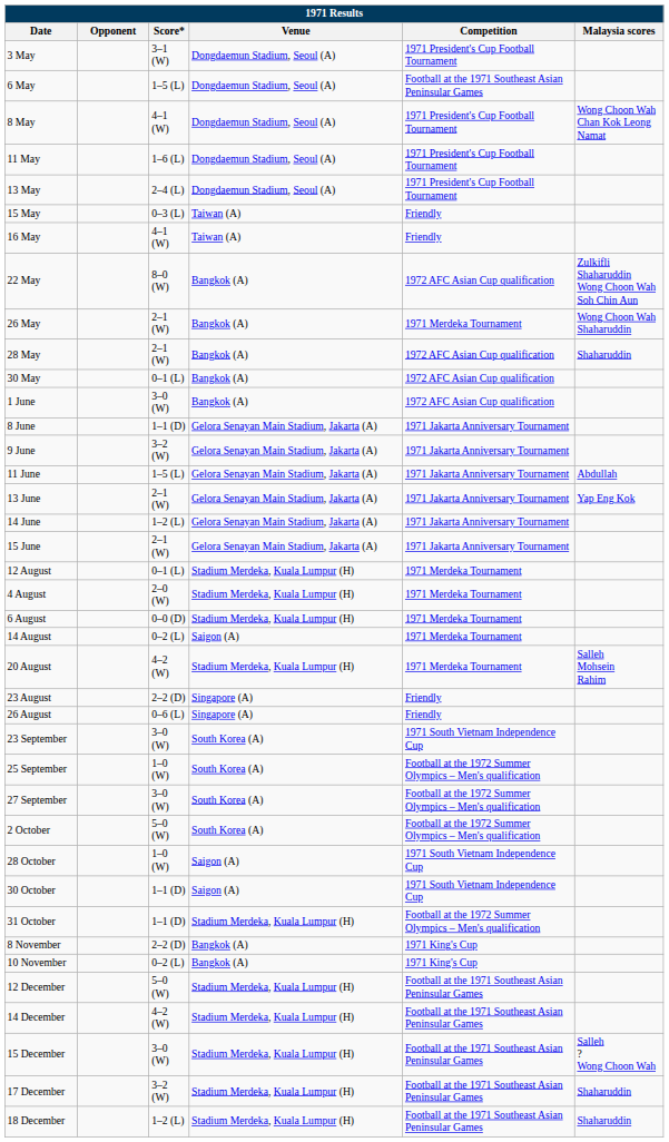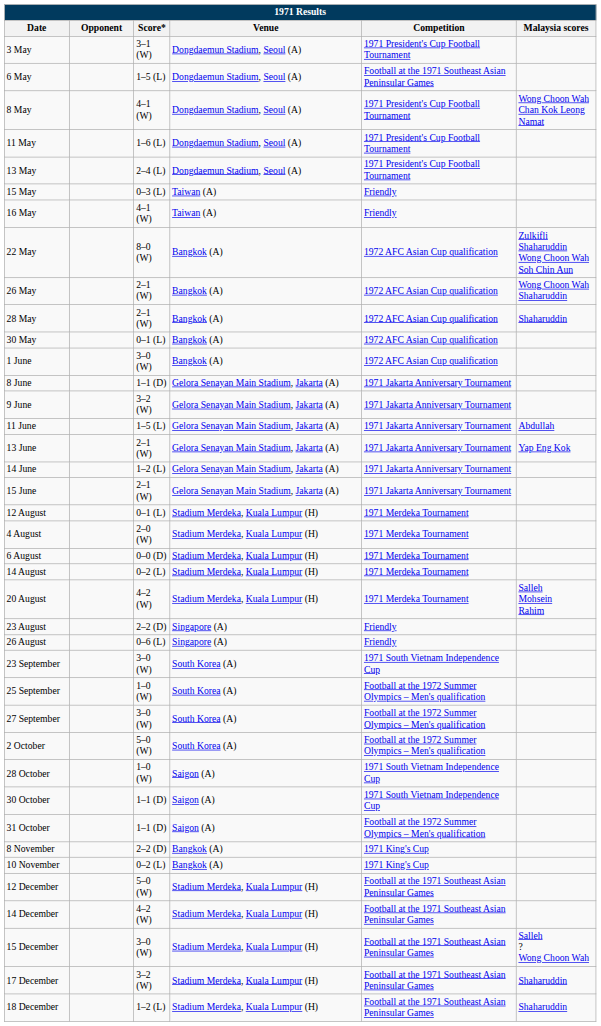 <table class="wikitable" width=100% style="text-align:left;font-size:90%;">
 <tr>
 <th colspan=9 style="background: #013A5E; color: #FFFFFF;">1971 Results</th>
 </tr>
 <tr>
 <th width=80>Date</th>
 <th width=80>Opponent</th>
 <th width=20>Score*</th>
 <th width=250>Venue</th>
 <th width=200>Competition</th>
 <th width=100>Malaysia scores</th>
 </tr>
 <tr>
 <td>3 May</td>
 <td></td>
 <td>3–1 (W)</td>
 <td><a href='#'>Dongdaemun Stadium</a>, <a href='#'>Seoul</a> (A)</td>
 <td><a href='#'>1971 President's Cup Football Tournament</a></td>
 <td></td>
 </tr>
 <tr>
 <td>6 May</td>
 <td></td>
 <td>1–5 (L)</td>
 <td><a href='#'>Dongdaemun Stadium</a>, <a href='#'>Seoul</a> (A)</td>
 <td><a href='#'>Football at the 1971 Southeast Asian Peninsular Games</a></td>
 <td></td>
 </tr>
 <tr>
 <td>8 May</td>
 <td></td>
 <td>4–1 (W)</td>
 <td><a href='#'>Dongdaemun Stadium</a>, <a href='#'>Seoul</a> (A)</td>
 <td><a href='#'>1971 President's Cup Football Tournament</a></td>
 <td><a href='#'>Wong Choon Wah</a> <br><a href='#'>Chan Kok Leong</a> <br><a href='#'>Namat</a> </td>
 </tr>
 <tr>
 <td>11 May</td>
 <td></td>
 <td>1–6 (L)</td>
 <td><a href='#'>Dongdaemun Stadium</a>, <a href='#'>Seoul</a> (A)</td>
 <td><a href='#'>1971 President's Cup Football Tournament</a></td>
 <td></td>
 </tr>
 <tr>
 <td>13 May</td>
 <td></td>
 <td>2–4 (L)</td>
 <td><a href='#'>Dongdaemun Stadium</a>, <a href='#'>Seoul</a> (A)</td>
 <td><a href='#'>1971 President's Cup Football Tournament</a></td>
 <td></td>
 </tr>
 <tr>
 <td>15 May</td>
 <td></td>
 <td>0–3 (L)</td>
 <td><a href='#'>Taiwan</a> (A)</td>
 <td><a href='#'>Friendly</a></td>
 <td></td>
 </tr>
 <tr>
 <td>16 May</td>
 <td></td>
 <td>4–1 (W)</td>
 <td><a href='#'>Taiwan</a> (A)</td>
 <td><a href='#'>Friendly</a></td>
 <td></td>
 </tr>
 <tr>
 <td>22 May</td>
 <td></td>
 <td>8–0 (W)</td>
 <td><a href='#'>Bangkok</a> (A)</td>
 <td><a href='#'>1972 AFC Asian Cup qualification</a></td>
 <td><a href='#'>Zulkifli</a> <br><a href='#'>Shaharuddin</a> <br><a href='#'>Wong Choon Wah</a> <br><a href='#'>Soh Chin Aun</a> </td>
 </tr>
 <tr>
 <td>26 May</td>
 <td></td>
 <td>2–1 (W)</td>
 <td><a href='#'>Bangkok</a> (A)</td>
-<td><a href='#'>1971 Merdeka Tournament</a></td>
+<td><a href='#'>1972 AFC Asian Cup qualification</a></td>
 <td><a href='#'>Wong Choon Wah</a> <br><a href='#'>Shaharuddin</a> </td>
 </tr>
 <tr>
 <td>28 May</td>
 <td></td>
 <td>2–1 (W)</td>
 <td><a href='#'>Bangkok</a> (A)</td>
 <td><a href='#'>1972 AFC Asian Cup qualification</a></td>
 <td><a href='#'>Shaharuddin</a> </td>
 </tr>
 <tr>
 <td>30 May</td>
 <td></td>
 <td>0–1 (L)</td>
 <td><a href='#'>Bangkok</a> (A)</td>
 <td><a href='#'>1972 AFC Asian Cup qualification</a></td>
 <td></td>
 </tr>
 <tr>
 <td>1 June</td>
 <td></td>
 <td>3–0 (W)</td>
 <td><a href='#'>Bangkok</a> (A)</td>
 <td><a href='#'>1972 AFC Asian Cup qualification</a></td>
 <td></td>
 </tr>
 <tr>
 <td>8 June</td>
 <td></td>
 <td>1–1 (D)</td>
 <td><a href='#'>Gelora Senayan Main Stadium</a>, <a href='#'>Jakarta</a> (A)</td>
 <td><a href='#'>1971 Jakarta Anniversary Tournament</a></td>
 <td></td>
 </tr>
 <tr>
 <td>9 June</td>
 <td></td>
 <td>3–2 (W)</td>
 <td><a href='#'>Gelora Senayan Main Stadium</a>, <a href='#'>Jakarta</a> (A)</td>
 <td><a href='#'>1971 Jakarta Anniversary Tournament</a></td>
 <td></td>
 </tr>
 <tr>
 <td>11 June</td>
 <td></td>
 <td>1–5 (L)</td>
 <td><a href='#'>Gelora Senayan Main Stadium</a>, <a href='#'>Jakarta</a> (A)</td>
 <td><a href='#'>1971 Jakarta Anniversary Tournament</a></td>
 <td><a href='#'>Abdullah</a> </td>
 </tr>
 <tr>
 <td>13 June</td>
 <td></td>
 <td>2–1 (W)</td>
 <td><a href='#'>Gelora Senayan Main Stadium</a>, <a href='#'>Jakarta</a> (A)</td>
 <td><a href='#'>1971 Jakarta Anniversary Tournament</a></td>
 <td><a href='#'>Yap Eng Kok</a> </td>
 </tr>
 <tr>
 <td>14 June</td>
 <td></td>
 <td>1–2 (L)</td>
 <td><a href='#'>Gelora Senayan Main Stadium</a>, <a href='#'>Jakarta</a> (A)</td>
 <td><a href='#'>1971 Jakarta Anniversary Tournament</a></td>
 <td></td>
 </tr>
 <tr>
 <td>15 June</td>
 <td></td>
 <td>2–1 (W)</td>
 <td><a href='#'>Gelora Senayan Main Stadium</a>, <a href='#'>Jakarta</a> (A)</td>
 <td><a href='#'>1971 Jakarta Anniversary Tournament</a></td>
 <td></td>
 </tr>
 <tr>
 <td>12 August</td>
 <td></td>
 <td>0–1 (L)</td>
 <td><a href='#'>Stadium Merdeka</a>, <a href='#'>Kuala Lumpur</a> (H)</td>
 <td><a href='#'>1971 Merdeka Tournament</a></td>
 <td></td>
 </tr>
 <tr>
 <td>4 August</td>
 <td></td>
 <td>2–0 (W)</td>
 <td><a href='#'>Stadium Merdeka</a>, <a href='#'>Kuala Lumpur</a> (H)</td>
 <td><a href='#'>1971 Merdeka Tournament</a></td>
 <td></td>
 </tr>
 <tr>
 <td>6 August</td>
 <td></td>
 <td>0–0 (D)</td>
 <td><a href='#'>Stadium Merdeka</a>, <a href='#'>Kuala Lumpur</a> (H)</td>
 <td><a href='#'>1971 Merdeka Tournament</a></td>
 <td></td>
 </tr>
 <tr>
 <td>14 August</td>
 <td></td>
 <td>0–2 (L)</td>
-<td><a href='#'>Saigon</a> (A)</td>
+<td><a href='#'>Stadium Merdeka</a>, <a href='#'>Kuala Lumpur</a> (H)</td>
 <td><a href='#'>1971 Merdeka Tournament</a></td>
 <td></td>
 </tr>
 <tr>
 <td>20 August</td>
 <td></td>
 <td>4–2 (W)</td>
 <td><a href='#'>Stadium Merdeka</a>, <a href='#'>Kuala Lumpur</a> (H)</td>
 <td><a href='#'>1971 Merdeka Tournament</a></td>
 <td><a href='#'>Salleh</a> <br><a href='#'>Mohsein</a> <br><a href='#'>Rahim</a> </td>
 </tr>
 <tr>
 <td>23 August</td>
 <td></td>
 <td>2–2 (D)</td>
 <td><a href='#'>Singapore</a> (A)</td>
 <td><a href='#'>Friendly</a></td>
 <td></td>
 </tr>
 <tr>
 <td>26 August</td>
 <td></td>
 <td>0–6 (L)</td>
 <td><a href='#'>Singapore</a> (A)</td>
 <td><a href='#'>Friendly</a></td>
 <td></td>
 </tr>
 <tr>
 <td>23 September</td>
 <td></td>
 <td>3–0 (W)</td>
 <td><a href='#'>South Korea</a> (A)</td>
 <td><a href='#'>1971 South Vietnam Independence Cup</a></td>
 <td></td>
 </tr>
 <tr>
 <td>25 September</td>
 <td></td>
 <td>1–0 (W)</td>
 <td><a href='#'>South Korea</a> (A)</td>
 <td><a href='#'>Football at the 1972 Summer Olympics – Men's qualification</a></td>
 <td></td>
 </tr>
 <tr>
 <td>27 September</td>
 <td></td>
 <td>3–0 (W)</td>
 <td><a href='#'>South Korea</a> (A)</td>
 <td><a href='#'>Football at the 1972 Summer Olympics – Men's qualification</a></td>
 <td></td>
 </tr>
 <tr>
 <td>2 October</td>
 <td></td>
 <td>5–0 (W)</td>
 <td><a href='#'>South Korea</a> (A)</td>
 <td><a href='#'>Football at the 1972 Summer Olympics – Men's qualification</a></td>
 <td></td>
 </tr>
 <tr>
 <td>28 October</td>
 <td></td>
 <td>1–0 (W)</td>
 <td><a href='#'>Saigon</a> (A)</td>
 <td><a href='#'>1971 South Vietnam Independence Cup</a></td>
 <td></td>
 </tr>
 <tr>
 <td>30 October</td>
 <td></td>
 <td>1–1 (D)</td>
 <td><a href='#'>Saigon</a> (A)</td>
 <td><a href='#'>1971 South Vietnam Independence Cup</a></td>
 <td></td>
 </tr>
 <tr>
 <td>31 October</td>
 <td></td>
 <td>1–1 (D)</td>
-<td><a href='#'>Stadium Merdeka</a>, <a href='#'>Kuala Lumpur</a> (H)</td>
+<td><a href='#'>Saigon</a> (A)</td>
 <td><a href='#'>Football at the 1972 Summer Olympics – Men's qualification</a></td>
 <td></td>
 </tr>
 <tr>
 <td>8 November</td>
 <td></td>
 <td>2–2 (D)</td>
 <td><a href='#'>Bangkok</a> (A)</td>
 <td><a href='#'>1971 King's Cup</a></td>
 <td></td>
 </tr>
 <tr>
 <td>10 November</td>
 <td></td>
 <td>0–2 (L)</td>
 <td><a href='#'>Bangkok</a> (A)</td>
 <td><a href='#'>1971 King's Cup</a></td>
 <td></td>
 </tr>
 <tr>
 <td>12 December</td>
 <td></td>
 <td>5–0 (W)</td>
 <td><a href='#'>Stadium Merdeka</a>, <a href='#'>Kuala Lumpur</a> (H)</td>
 <td><a href='#'>Football at the 1971 Southeast Asian Peninsular Games</a></td>
 <td></td>
 </tr>
 <tr>
 <td>14 December</td>
 <td></td>
 <td>4–2 (W)</td>
 <td><a href='#'>Stadium Merdeka</a>, <a href='#'>Kuala Lumpur</a> (H)</td>
 <td><a href='#'>Football at the 1971 Southeast Asian Peninsular Games</a></td>
 <td></td>
 </tr>
 <tr>
 <td>15 December</td>
 <td></td>
 <td>3–0 (W)</td>
 <td><a href='#'>Stadium Merdeka</a>, <a href='#'>Kuala Lumpur</a> (H)</td>
 <td><a href='#'>Football at the 1971 Southeast Asian Peninsular Games</a></td>
 <td><a href='#'>Salleh</a> <br>? <br><a href='#'>Wong Choon Wah</a> </td>
 </tr>
 <tr>
 <td>17 December</td>
 <td></td>
 <td>3–2 (W)</td>
 <td><a href='#'>Stadium Merdeka</a>, <a href='#'>Kuala Lumpur</a> (H)</td>
 <td><a href='#'>Football at the 1971 Southeast Asian Peninsular Games</a></td>
 <td><a href='#'>Shaharuddin</a> </td>
 </tr>
 <tr>
 <td>18 December</td>
 <td></td>
 <td>1–2 (L)</td>
 <td><a href='#'>Stadium Merdeka</a>, <a href='#'>Kuala Lumpur</a> (H)</td>
 <td><a href='#'>Football at the 1971 Southeast Asian Peninsular Games</a></td>
 <td><a href='#'>Shaharuddin</a> </td>
 </tr>
 </table>
